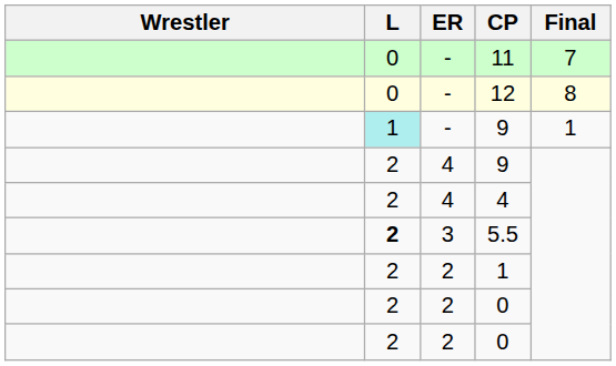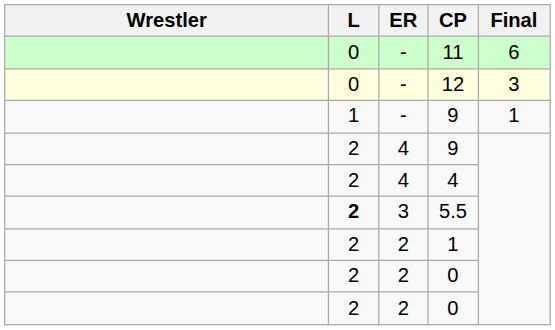 <table class="wikitable" style="text-align: center;" |>
 <tr>
 <th width="250">Wrestler</th>
 <th width="32">L</th>
 <th width="32">ER</th>
 <th width="32">CP</th>
 <th width="50">Final</th>
 </tr>
 <tr bgcolor="ccffcc">
 <td style="text-align:left;"></td>
 <td>0</td>
 <td>-</td>
 <td>11</td>
-<td>7</td>
+<td>6</td>
 </tr>
 <tr bgcolor="lightyellow">
 <td style="text-align:left;"></td>
 <td>0</td>
 <td>-</td>
 <td>12</td>
-<td>8</td>
+<td>3</td>
 </tr>
 <tr>
 <td style="text-align:left;"></td>
-<td style="background: paleturquoise;">1</td>
+<td>1</td>
 <td>-</td>
 <td>9</td>
 <td>1</td>
 </tr>
 <tr>
 <td style="text-align:left;"></td>
 <td>2</td>
 <td>4</td>
 <td>9</td>
 </tr>
 <tr>
 <td style="text-align:left;"></td>
 <td>2</td>
 <td>4</td>
 <td>4</td>
 </tr>
 <tr>
 <td style="text-align:left;"></td>
 <td><strong>2</strong></td>
 <td>3</td>
 <td>5.5</td>
 </tr>
 <tr>
 <td style="text-align:left;"></td>
 <td>2</td>
 <td>2</td>
 <td>1</td>
 </tr>
 <tr>
 <td style="text-align:left;"></td>
 <td>2</td>
 <td>2</td>
 <td>0</td>
 </tr>
 <tr>
 <td style="text-align:left;"></td>
 <td>2</td>
 <td>2</td>
 <td>0</td>
 </tr>
 </table>
